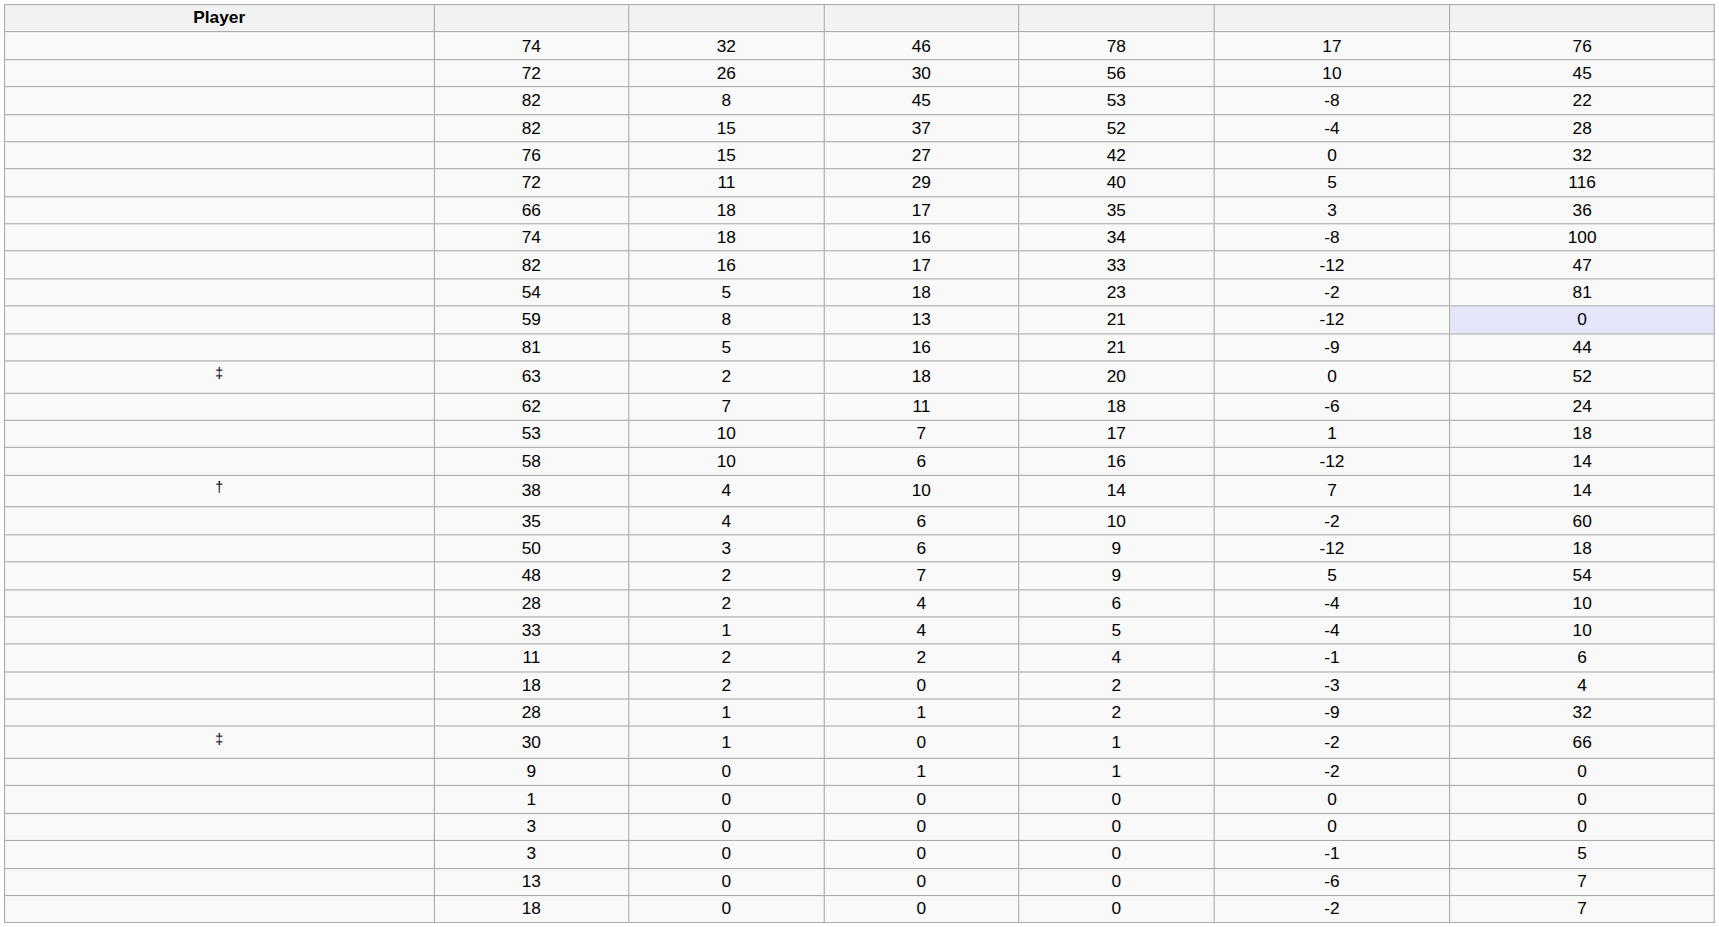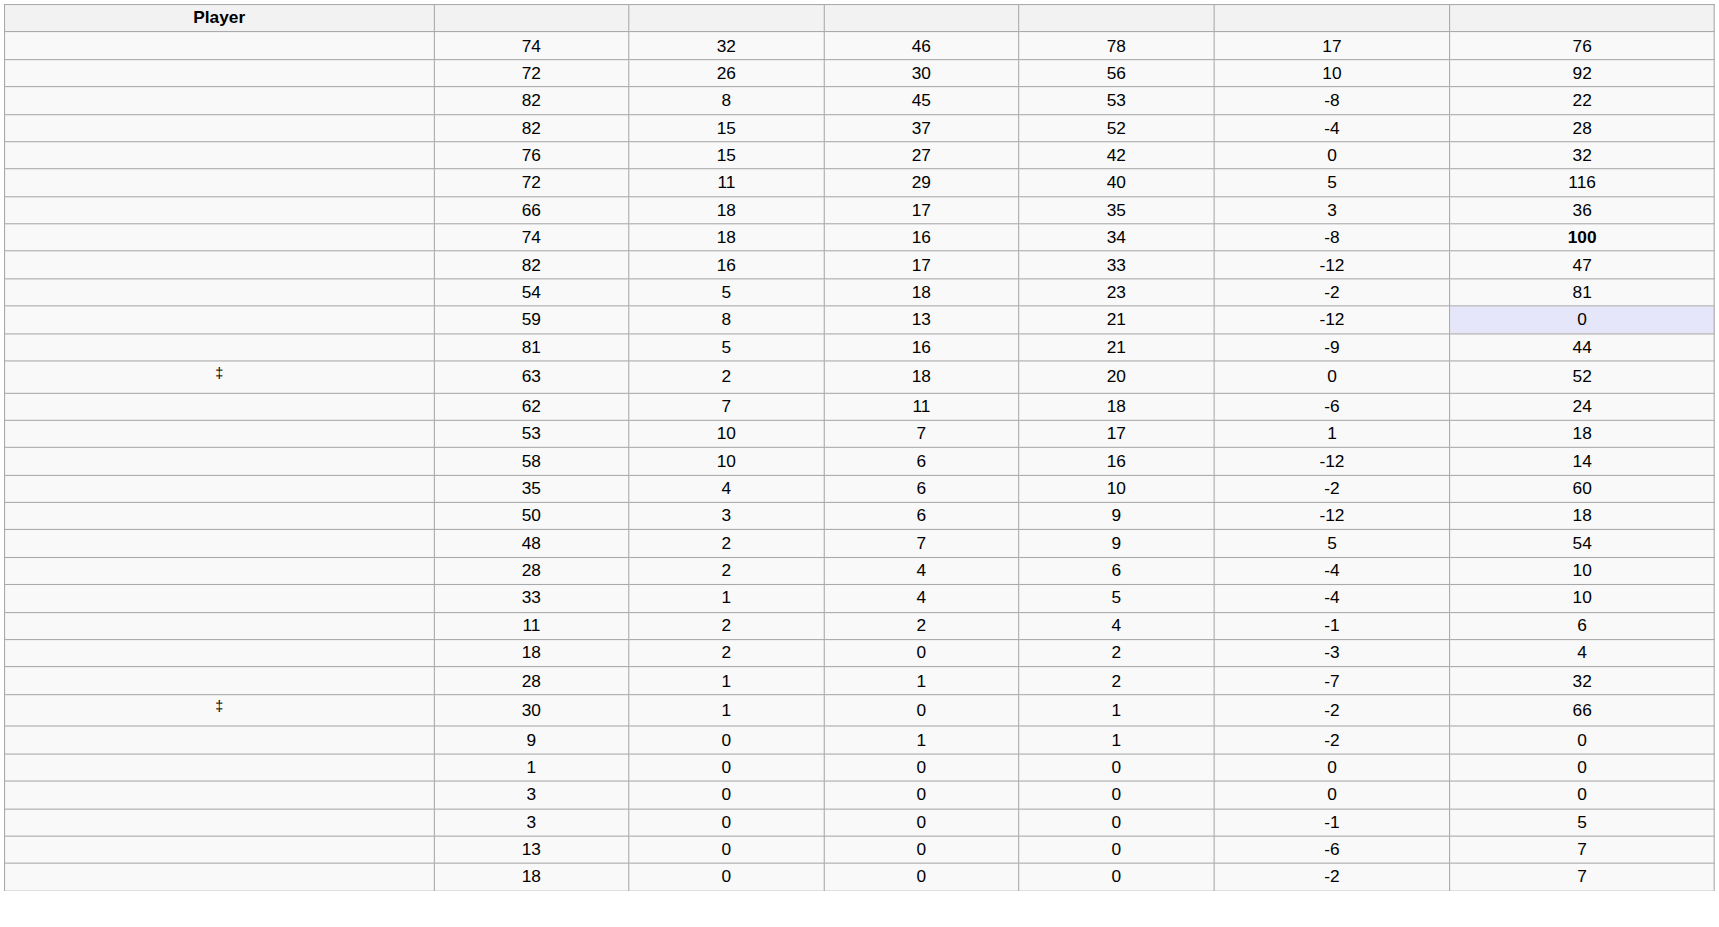 <table class="wikitable sortable" style="width:100%;">
 <tr align=center>
 <th>Player</th>
 <th></th>
 <th></th>
 <th></th>
 <th></th>
 <th data-sort-type="number"></th>
 <th></th>
 </tr>
 <tr align=center>
 <td></td>
 <td>74</td>
 <td>32</td>
 <td>46</td>
 <td>78</td>
 <td>17</td>
 <td>76</td>
 </tr>
 <tr align=center>
 <td></td>
 <td>72</td>
 <td>26</td>
 <td>30</td>
 <td>56</td>
 <td>10</td>
-<td>45</td>
+<td>92</td>
 </tr>
 <tr align=center>
 <td></td>
 <td>82</td>
 <td>8</td>
 <td>45</td>
 <td>53</td>
 <td>-8</td>
 <td>22</td>
 </tr>
 <tr align=center>
 <td></td>
 <td>82</td>
 <td>15</td>
 <td>37</td>
 <td>52</td>
 <td>-4</td>
 <td>28</td>
 </tr>
 <tr align=center>
 <td></td>
 <td>76</td>
 <td>15</td>
 <td>27</td>
 <td>42</td>
 <td>0</td>
 <td>32</td>
 </tr>
 <tr align=center>
 <td></td>
 <td>72</td>
 <td>11</td>
 <td>29</td>
 <td>40</td>
 <td>5</td>
 <td>116</td>
 </tr>
 <tr align=center>
 <td></td>
 <td>66</td>
 <td>18</td>
 <td>17</td>
 <td>35</td>
 <td>3</td>
 <td>36</td>
 </tr>
 <tr align=center>
 <td></td>
 <td>74</td>
 <td>18</td>
 <td>16</td>
 <td>34</td>
 <td>-8</td>
-<td>100</td>
+<td><strong>100</strong></td>
 </tr>
 <tr align=center>
 <td></td>
 <td>82</td>
 <td>16</td>
 <td>17</td>
 <td>33</td>
 <td>-12</td>
 <td>47</td>
 </tr>
 <tr align=center>
 <td></td>
 <td>54</td>
 <td>5</td>
 <td>18</td>
 <td>23</td>
 <td>-2</td>
 <td>81</td>
 </tr>
 <tr align=center>
 <td></td>
 <td>59</td>
 <td>8</td>
 <td>13</td>
 <td>21</td>
 <td>-12</td>
 <td style="background: lavender;">0</td>
 </tr>
 <tr align=center>
 <td></td>
 <td>81</td>
 <td>5</td>
 <td>16</td>
 <td>21</td>
 <td>-9</td>
 <td>44</td>
 </tr>
 <tr align=center>
 <td><sup>‡</sup></td>
 <td>63</td>
 <td>2</td>
 <td>18</td>
 <td>20</td>
 <td>0</td>
 <td>52</td>
 </tr>
 <tr align=center>
 <td></td>
 <td>62</td>
 <td>7</td>
 <td>11</td>
 <td>18</td>
 <td>-6</td>
 <td>24</td>
 </tr>
 <tr align=center>
 <td></td>
 <td>53</td>
 <td>10</td>
 <td>7</td>
 <td>17</td>
 <td>1</td>
 <td>18</td>
 </tr>
 <tr align=center>
 <td></td>
 <td>58</td>
 <td>10</td>
 <td>6</td>
 <td>16</td>
 <td>-12</td>
 <td>14</td>
 </tr>
 <tr align=center>
-<td><sup>†</sup></td>
-<td>38</td>
-<td>4</td>
-<td>10</td>
-<td>14</td>
-<td>7</td>
-<td>14</td>
-</tr>
-<tr align=center>
 <td></td>
 <td>35</td>
 <td>4</td>
 <td>6</td>
 <td>10</td>
 <td>-2</td>
 <td>60</td>
 </tr>
 <tr align=center>
 <td></td>
 <td>50</td>
 <td>3</td>
 <td>6</td>
 <td>9</td>
 <td>-12</td>
 <td>18</td>
 </tr>
 <tr align=center>
 <td></td>
 <td>48</td>
 <td>2</td>
 <td>7</td>
 <td>9</td>
 <td>5</td>
 <td>54</td>
 </tr>
 <tr align=center>
 <td></td>
 <td>28</td>
 <td>2</td>
 <td>4</td>
 <td>6</td>
 <td>-4</td>
 <td>10</td>
 </tr>
 <tr align=center>
 <td></td>
 <td>33</td>
 <td>1</td>
 <td>4</td>
 <td>5</td>
 <td>-4</td>
 <td>10</td>
 </tr>
 <tr align=center>
 <td></td>
 <td>11</td>
 <td>2</td>
 <td>2</td>
 <td>4</td>
 <td>-1</td>
 <td>6</td>
 </tr>
 <tr align=center>
 <td></td>
 <td>18</td>
 <td>2</td>
 <td>0</td>
 <td>2</td>
 <td>-3</td>
 <td>4</td>
 </tr>
 <tr align=center>
 <td></td>
 <td>28</td>
 <td>1</td>
 <td>1</td>
 <td>2</td>
-<td>-9</td>
+<td>-7</td>
 <td>32</td>
 </tr>
 <tr align=center>
 <td><sup>‡</sup></td>
 <td>30</td>
 <td>1</td>
 <td>0</td>
 <td>1</td>
 <td>-2</td>
 <td>66</td>
 </tr>
 <tr align=center>
 <td></td>
 <td>9</td>
 <td>0</td>
 <td>1</td>
 <td>1</td>
 <td>-2</td>
 <td>0</td>
 </tr>
 <tr align=center>
 <td></td>
 <td>1</td>
 <td>0</td>
 <td>0</td>
 <td>0</td>
 <td>0</td>
 <td>0</td>
 </tr>
 <tr align=center>
 <td></td>
 <td>3</td>
 <td>0</td>
 <td>0</td>
 <td>0</td>
 <td>0</td>
 <td>0</td>
 </tr>
 <tr align=center>
 <td></td>
 <td>3</td>
 <td>0</td>
 <td>0</td>
 <td>0</td>
 <td>-1</td>
 <td>5</td>
 </tr>
 <tr align=center>
 <td></td>
 <td>13</td>
 <td>0</td>
 <td>0</td>
 <td>0</td>
 <td>-6</td>
 <td>7</td>
 </tr>
 <tr align=center>
 <td></td>
 <td>18</td>
 <td>0</td>
 <td>0</td>
 <td>0</td>
 <td>-2</td>
 <td>7<br></td>
 </tr>
 </table>
